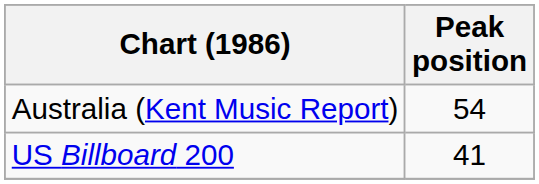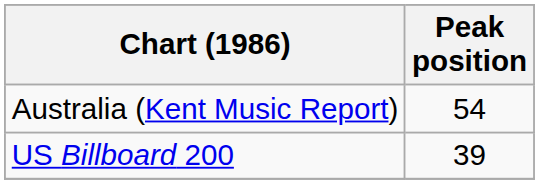 <table class="wikitable">
 <tr>
 <th align="left">Chart (1986)</th>
 <th align="left">Peak<br>position</th>
 </tr>
 <tr>
 <td>Australia (<a href='#'>Kent Music Report</a>)</td>
 <td style="text-align:center;">54</td>
 </tr>
 <tr>
 <td align="left"><a href='#'>US <em>Billboard</em> 200</a></td>
-<td align="center">41</td>
+<td align="center">39</td>
 </tr>
 <tr>
 </tr>
 </table>
